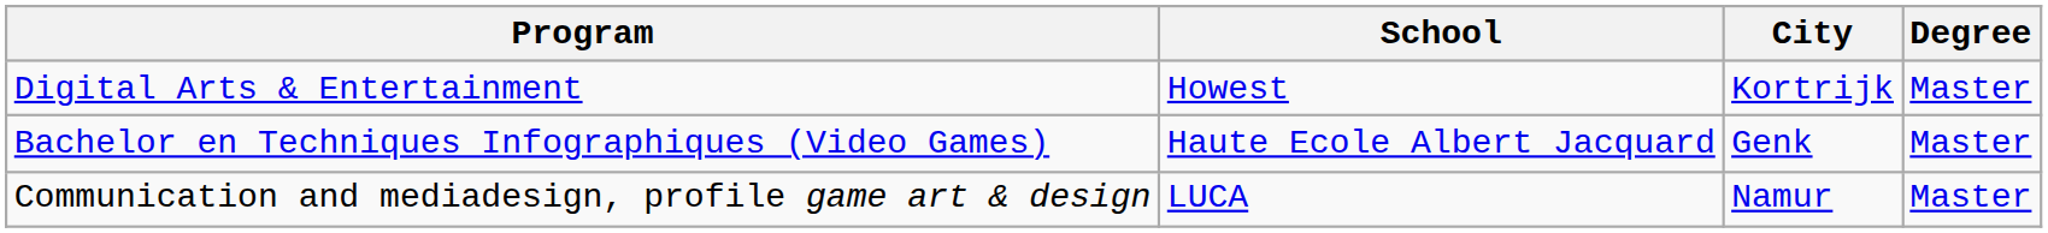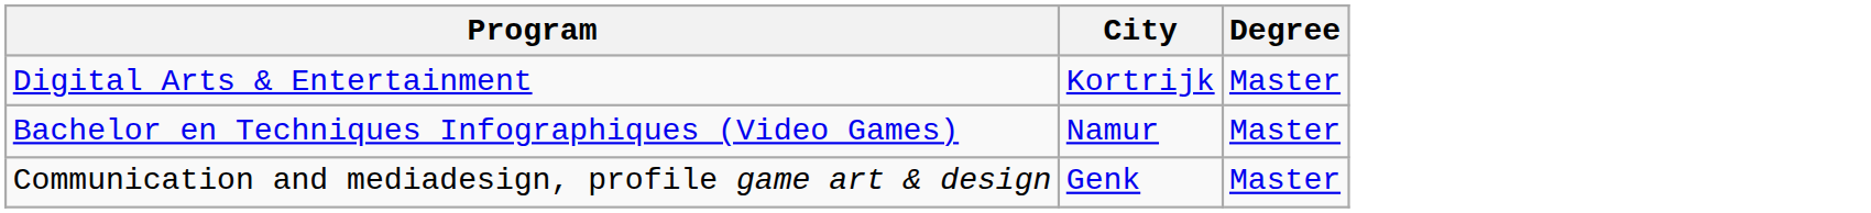 <table class="wikitable">
 <tr>
 <th scope="col">Program</th>
-<th scope="col">School</th>
 <th scope="col">City</th>
 <th scope="col">Degree</th>
 </tr>
 <tr>
 <td><a href='#'>Digital Arts & Entertainment</a></td>
-<td><a href='#'>Howest</a></td>
 <td><a href='#'>Kortrijk</a></td>
 <td><a href='#'>Master</a></td>
 </tr>
 <tr>
 <td><a href='#'>Bachelor en Techniques Infographiques (Video Games)</a></td>
-<td><a href='#'>Haute Ecole Albert Jacquard</a></td>
-<td><a href='#'>Genk</a></td>
+<td><a href='#'>Namur</a></td>
 <td><a href='#'>Master</a></td>
 </tr>
 <tr>
 <td>Communication and mediadesign, profile <em>game art & design</em></td>
-<td><a href='#'>LUCA</a></td>
-<td><a href='#'>Namur</a></td>
+<td><a href='#'>Genk</a></td>
 <td><a href='#'>Master</a></td>
 </tr>
 </table>
